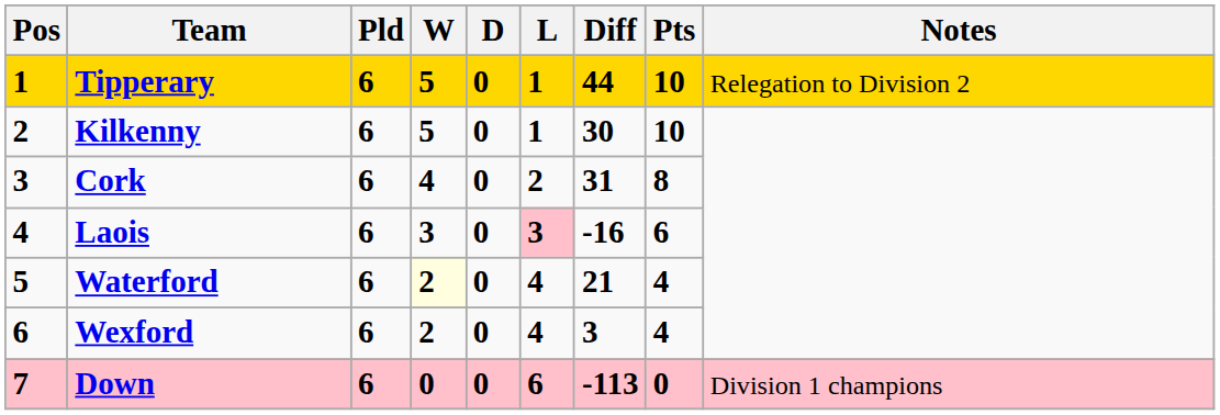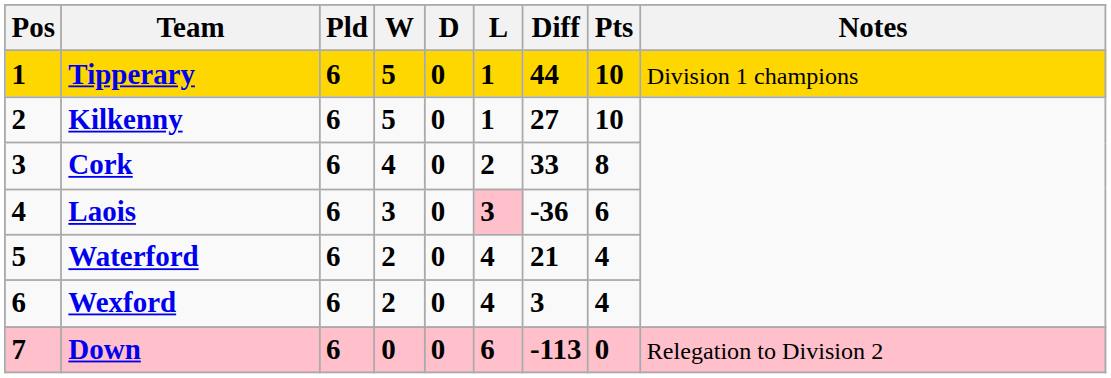 <table class="wikitable" style="text-align: centre;">
 <tr>
 <th width=20>Pos</th>
 <th width=135>Team</th>
 <th width=20>Pld</th>
 <th width=20>W</th>
 <th width=20>D</th>
 <th width=20>L</th>
 <th width=20>Diff</th>
 <th width=20>Pts</th>
 <th width=250>Notes</th>
 </tr>
 <tr style="background:gold;">
 <td><strong>1</strong></td>
 <td align=left><strong> <a href='#'>Tipperary</a> </strong></td>
 <td><strong>6</strong></td>
 <td><strong>5</strong></td>
 <td><strong>0</strong></td>
 <td><strong>1</strong></td>
 <td><strong>44</strong></td>
 <td><strong>10</strong></td>
-<td><small>Relegation to Division 2</small></td>
+<td><small> Division 1 champions</small></td>
 </tr>
 <tr>
 <td><strong>2</strong></td>
 <td align=left><strong> <a href='#'>Kilkenny</a> </strong></td>
 <td><strong>6</strong></td>
 <td><strong>5</strong></td>
 <td><strong>0</strong></td>
 <td><strong>1</strong></td>
-<td><strong>30</strong></td>
+<td><strong>27</strong></td>
 <td><strong>10</strong></td>
 </tr>
 <tr>
 <td><strong>3</strong></td>
 <td align=left><strong> <a href='#'>Cork</a> </strong></td>
 <td><strong>6</strong></td>
 <td><strong>4</strong></td>
 <td><strong>0</strong></td>
 <td><strong>2</strong></td>
-<td><strong>31</strong></td>
+<td><strong>33</strong></td>
 <td><strong>8</strong></td>
 </tr>
 <tr>
 <td><strong>4</strong></td>
 <td align=left><strong> <a href='#'>Laois</a> </strong></td>
 <td><strong>6</strong></td>
 <td><strong>3</strong></td>
 <td><strong>0</strong></td>
 <td style="background: pink;"><strong>3</strong></td>
-<td><strong>-16</strong></td>
+<td><strong>-36</strong></td>
 <td><strong>6</strong></td>
 </tr>
 <tr>
 <td><strong>5</strong></td>
 <td align=left><strong> <a href='#'>Waterford</a> </strong></td>
 <td><strong>6</strong></td>
-<td style="background: lightyellow;"><strong>2</strong></td>
+<td><strong>2</strong></td>
 <td><strong>0</strong></td>
 <td><strong>4</strong></td>
 <td><strong>21</strong></td>
 <td><strong>4</strong></td>
 </tr>
 <tr>
 <td><strong>6</strong></td>
 <td align=left><strong> <a href='#'>Wexford</a> </strong></td>
 <td><strong>6</strong></td>
 <td><strong>2</strong></td>
 <td><strong>0</strong></td>
 <td><strong>4</strong></td>
 <td><strong>3</strong></td>
 <td><strong>4</strong></td>
 </tr>
 <tr style="background:#FFC0CB;">
 <td><strong>7</strong></td>
 <td align=left><strong> <a href='#'>Down</a> </strong></td>
 <td><strong>6</strong></td>
 <td><strong>0</strong></td>
 <td><strong>0</strong></td>
 <td><strong>6</strong></td>
 <td><strong>-113</strong></td>
 <td><strong>0</strong></td>
-<td><small> Division 1 champions</small></td>
+<td><small>Relegation to Division 2</small></td>
 </tr>
 </table>
